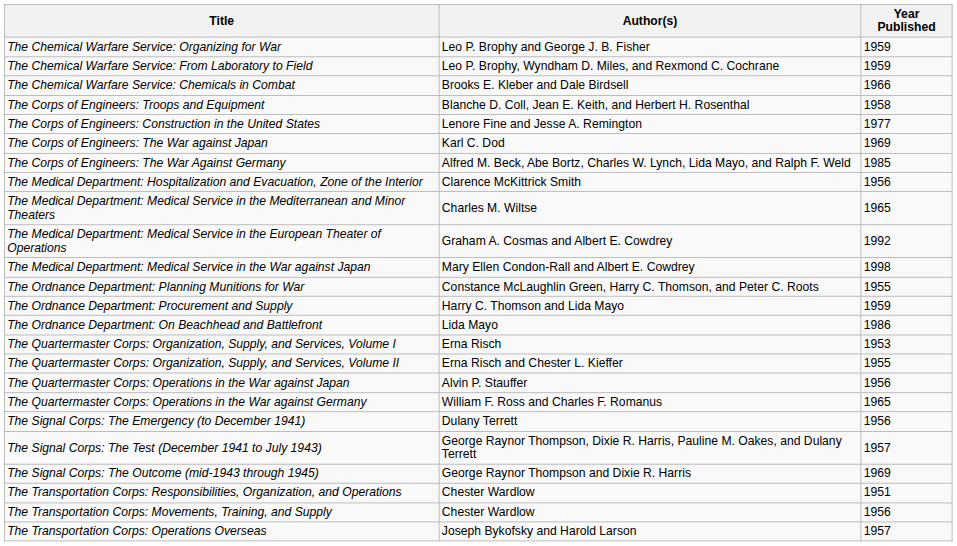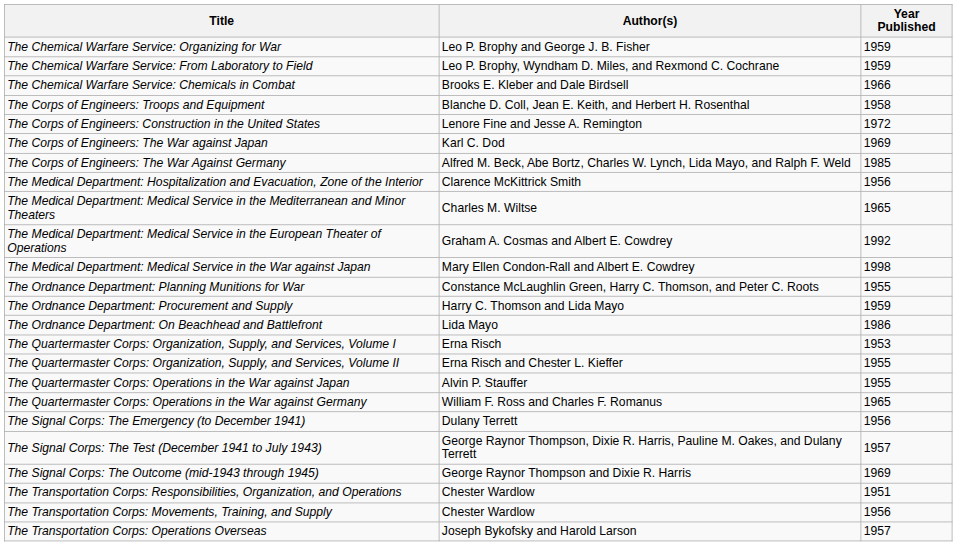 <table class="wikitable sortable" border="1">
 <tr>
 <th>Title</th>
 <th>Author(s)</th>
 <th>Year Published</th>
 </tr>
 <tr>
 <td><em>The Chemical Warfare Service: Organizing for War</em></td>
 <td>Leo P. Brophy and George J. B. Fisher</td>
 <td>1959</td>
 </tr>
 <tr>
 <td><em>The Chemical Warfare Service: From Laboratory to Field</em></td>
 <td>Leo P. Brophy, Wyndham D. Miles, and Rexmond C. Cochrane</td>
 <td>1959</td>
 </tr>
 <tr>
 <td><em>The Chemical Warfare Service: Chemicals in Combat</em></td>
 <td>Brooks E. Kleber and Dale Birdsell</td>
 <td>1966</td>
 </tr>
 <tr>
 <td><em>The Corps of Engineers: Troops and Equipment</em></td>
 <td>Blanche D. Coll, Jean E. Keith, and Herbert H. Rosenthal</td>
 <td>1958</td>
 </tr>
 <tr>
 <td><em>The Corps of Engineers: Construction in the United States</em></td>
 <td>Lenore Fine and Jesse A. Remington</td>
-<td>1977</td>
+<td>1972</td>
 </tr>
 <tr>
 <td><em>The Corps of Engineers: The War against Japan</em></td>
 <td>Karl C. Dod</td>
 <td>1969</td>
 </tr>
 <tr>
 <td><em>The Corps of Engineers: The War Against Germany</em></td>
 <td>Alfred M. Beck, Abe Bortz, Charles W. Lynch, Lida Mayo, and Ralph F. Weld</td>
 <td>1985</td>
 </tr>
 <tr>
 <td><em>The Medical Department: Hospitalization and Evacuation, Zone of the Interior</em></td>
 <td>Clarence McKittrick Smith</td>
 <td>1956</td>
 </tr>
 <tr>
 <td><em>The Medical Department: Medical Service in the Mediterranean and Minor Theaters</em></td>
 <td>Charles M. Wiltse</td>
 <td>1965</td>
 </tr>
 <tr>
 <td><em>The Medical Department: Medical Service in the European Theater of Operations</em></td>
 <td>Graham A. Cosmas and Albert E. Cowdrey</td>
 <td>1992</td>
 </tr>
 <tr>
 <td><em>The Medical Department: Medical Service in the War against Japan</em></td>
 <td>Mary Ellen Condon-Rall and Albert E. Cowdrey</td>
 <td>1998</td>
 </tr>
 <tr>
 <td><em>The Ordnance Department: Planning Munitions for War</em></td>
 <td>Constance McLaughlin Green, Harry C. Thomson, and Peter C. Roots</td>
 <td>1955</td>
 </tr>
 <tr>
 <td><em>The Ordnance Department: Procurement and Supply</em></td>
 <td>Harry C. Thomson and Lida Mayo</td>
 <td>1959</td>
 </tr>
 <tr>
 <td><em>The Ordnance Department: On Beachhead and Battlefront</em></td>
 <td>Lida Mayo</td>
 <td>1986</td>
 </tr>
 <tr>
 <td><em>The Quartermaster Corps: Organization, Supply, and Services, Volume I</em></td>
 <td>Erna Risch</td>
 <td>1953</td>
 </tr>
 <tr>
 <td><em>The Quartermaster Corps: Organization, Supply, and Services, Volume II</em></td>
 <td>Erna Risch and Chester L. Kieffer</td>
 <td>1955</td>
 </tr>
 <tr>
 <td><em>The Quartermaster Corps: Operations in the War against Japan</em></td>
 <td>Alvin P. Stauffer</td>
-<td>1956</td>
+<td>1955</td>
 </tr>
 <tr>
 <td><em>The Quartermaster Corps: Operations in the War against Germany</em></td>
 <td>William F. Ross and Charles F. Romanus</td>
 <td>1965</td>
 </tr>
 <tr>
 <td><em>The Signal Corps: The Emergency (to December 1941)</em></td>
 <td>Dulany Terrett</td>
 <td>1956</td>
 </tr>
 <tr>
 <td><em>The Signal Corps: The Test (December 1941 to July 1943)</em></td>
 <td>George Raynor Thompson, Dixie R. Harris, Pauline M. Oakes, and Dulany Terrett</td>
 <td>1957</td>
 </tr>
 <tr>
 <td><em>The Signal Corps: The Outcome (mid-1943 through 1945)</em></td>
 <td>George Raynor Thompson and Dixie R. Harris</td>
 <td>1969</td>
 </tr>
 <tr>
 <td><em>The Transportation Corps: Responsibilities, Organization, and Operations</em></td>
 <td>Chester Wardlow</td>
 <td>1951</td>
 </tr>
 <tr>
 <td><em>The Transportation Corps: Movements, Training, and Supply</em></td>
 <td>Chester Wardlow</td>
 <td>1956</td>
 </tr>
 <tr>
 <td><em>The Transportation Corps: Operations Overseas</em></td>
 <td>Joseph Bykofsky and Harold Larson</td>
 <td>1957</td>
 </tr>
 </table>
